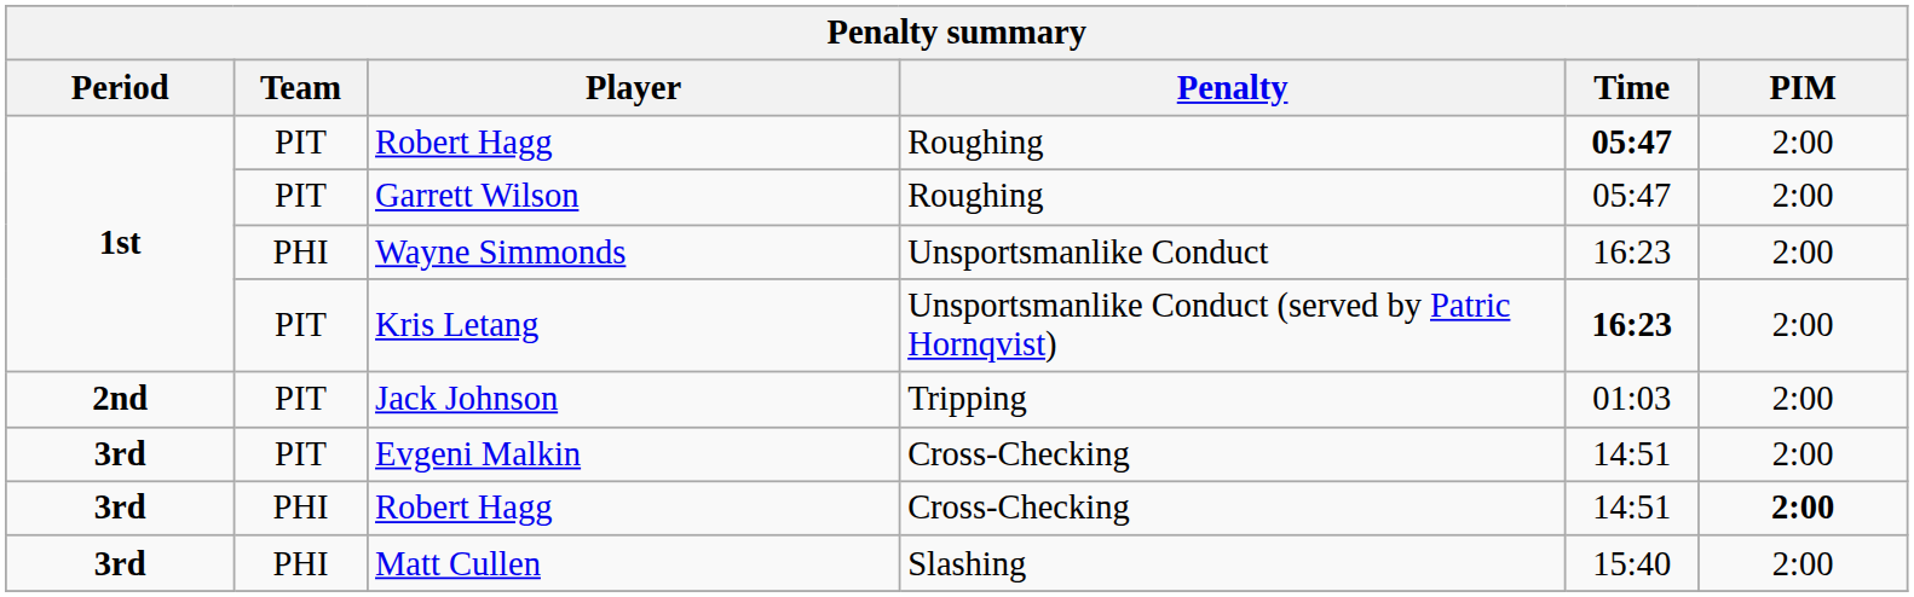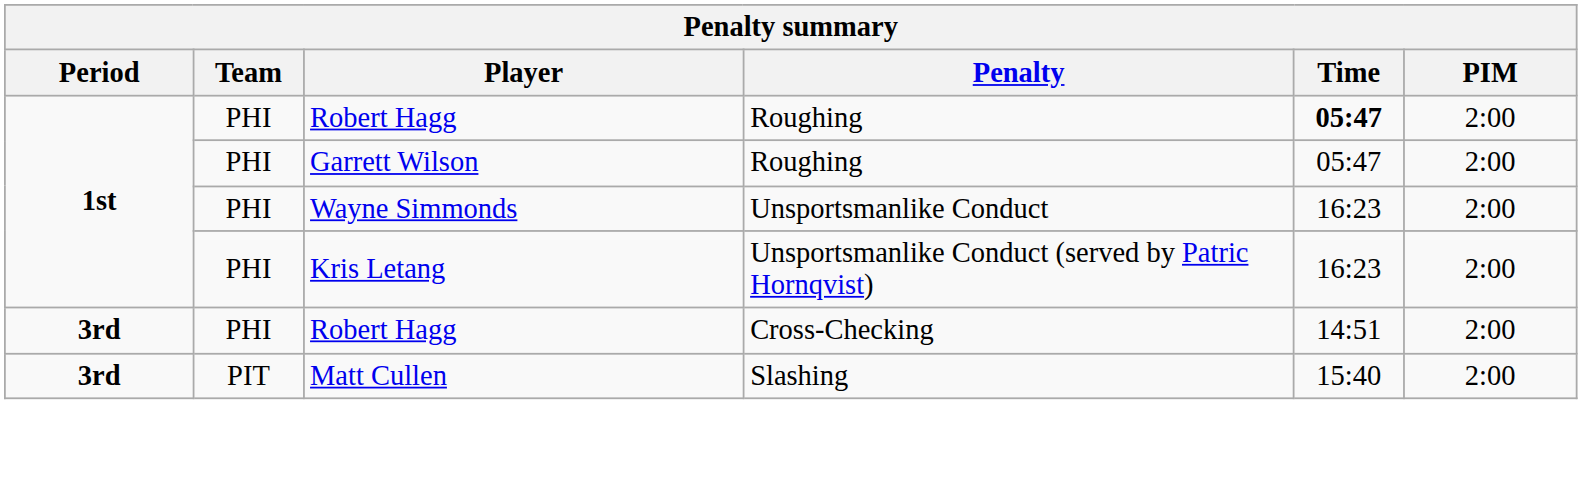 <table style="width:100%;" class="wikitable">
 <tr>
 <th colspan=6>Penalty summary</th>
 </tr>
 <tr>
 <th style="width:12%;">Period</th>
 <th style="width:7%;">Team</th>
 <th style="width:28%;">Player</th>
 <th style="width:35%;"><a href='#'>Penalty</a></th>
 <th style="width:7%;">Time</th>
 <th style="width:11%;">PIM</th>
 </tr>
 <tr>
 <td style="text-align:center;"  rowspan="4"><strong>1st</strong></td>
-<td align=center>PIT</td>
+<td align=center>PHI</td>
 <td><a href='#'>Robert Hagg</a></td>
 <td>Roughing</td>
 <td align=center><strong>05:47</strong></td>
 <td align=center>2:00</td>
 </tr>
 <tr>
-<td align=center>PIT</td>
+<td align=center>PHI</td>
 <td><a href='#'>Garrett Wilson</a></td>
 <td>Roughing</td>
 <td align=center>05:47</td>
 <td align=center>2:00</td>
 </tr>
 <tr>
 <td align=center>PHI</td>
 <td><a href='#'>Wayne Simmonds</a></td>
 <td>Unsportsmanlike Conduct</td>
 <td align=center>16:23</td>
 <td align=center>2:00</td>
 </tr>
 <tr>
-<td align=center>PIT</td>
+<td align=center>PHI</td>
 <td><a href='#'>Kris Letang</a></td>
 <td>Unsportsmanlike Conduct (served by <a href='#'>Patric Hornqvist</a>)</td>
-<td align=center><strong>16:23</strong></td>
-<td align=center>2:00</td>
-</tr>
-<tr>
-<td style="text-align:center;"><strong>2nd</strong></td>
-<td align=center>PIT</td>
-<td><a href='#'>Jack Johnson</a></td>
-<td>Tripping</td>
-<td align=center>01:03</td>
-<td align=center>2:00</td>
-</tr>
-<tr>
-<td style="text-align:center;"><strong>3rd</strong></td>
-<td align=center>PIT</td>
-<td><a href='#'>Evgeni Malkin</a></td>
-<td>Cross-Checking</td>
-<td align=center>14:51</td>
+<td align=center>16:23</td>
 <td align=center>2:00</td>
 </tr>
 <tr>
 <td style="text-align:center;"><strong>3rd</strong></td>
 <td align=center>PHI</td>
 <td><a href='#'>Robert Hagg</a></td>
 <td>Cross-Checking</td>
 <td align=center>14:51</td>
-<td align=center><strong>2:00</strong></td>
+<td align=center>2:00</td>
 </tr>
 <tr>
 <td style="text-align:center;"><strong>3rd</strong></td>
-<td align=center>PHI</td>
+<td align=center>PIT</td>
 <td><a href='#'>Matt Cullen</a></td>
 <td>Slashing</td>
 <td align=center>15:40</td>
 <td align=center>2:00</td>
 </tr>
 </table>
